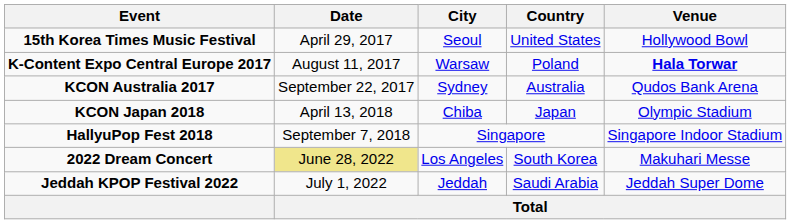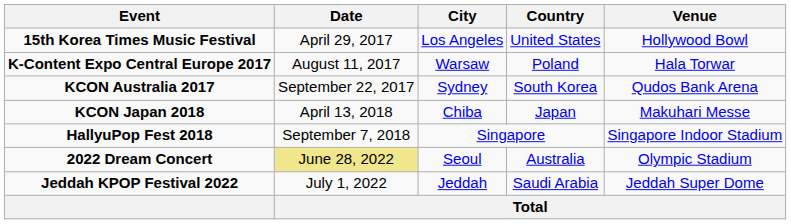 <table class="wikitable plainrowheaders" style="text-align:center;">
 <tr>
 <th>Event</th>
 <th>Date</th>
 <th>City</th>
 <th>Country</th>
 <th>Venue</th>
 </tr>
 <tr>
 <td><strong>15th Korea Times Music Festival</strong></td>
 <td>April 29, 2017</td>
-<td><a href='#'>Seoul</a></td>
+<td><a href='#'>Los Angeles</a></td>
 <td><a href='#'>United States</a></td>
 <td><a href='#'>Hollywood Bowl</a></td>
 </tr>
 <tr>
 <td><strong>K-Content Expo Central Europe 2017</strong></td>
 <td>August 11, 2017</td>
 <td><a href='#'>Warsaw</a></td>
 <td><a href='#'>Poland</a></td>
-<td><strong><a href='#'>Hala Torwar</a></strong></td>
+<td><a href='#'>Hala Torwar</a></td>
 </tr>
 <tr>
 <td><strong>KCON Australia 2017</strong></td>
 <td>September 22, 2017</td>
 <td><a href='#'>Sydney</a></td>
-<td><a href='#'>Australia</a></td>
+<td><a href='#'>South Korea</a></td>
 <td><a href='#'>Qudos Bank Arena</a></td>
 </tr>
 <tr>
 <td><strong>KCON Japan 2018</strong></td>
 <td>April 13, 2018</td>
 <td><a href='#'>Chiba</a></td>
 <td><a href='#'>Japan</a></td>
-<td><a href='#'>Olympic Stadium</a></td>
+<td><a href='#'>Makuhari Messe</a></td>
 </tr>
 <tr>
 <td><strong>HallyuPop Fest 2018</strong></td>
 <td>September 7, 2018</td>
 <td colspan="2"><a href='#'>Singapore</a></td>
 <td><a href='#'>Singapore Indoor Stadium</a></td>
 </tr>
 <tr>
 <td><strong>2022 Dream Concert</strong></td>
 <td style="background: khaki;">June 28, 2022</td>
-<td><a href='#'>Los Angeles</a></td>
-<td><a href='#'>South Korea</a></td>
-<td><a href='#'>Makuhari Messe</a></td>
+<td><a href='#'>Seoul</a></td>
+<td><a href='#'>Australia</a></td>
+<td><a href='#'>Olympic Stadium</a></td>
 </tr>
 <tr>
 <td><strong>Jeddah KPOP Festival 2022</strong></td>
 <td>July 1, 2022</td>
 <td><a href='#'>Jeddah</a></td>
 <td><a href='#'>Saudi Arabia</a></td>
 <td><a href='#'>Jeddah Super Dome</a></td>
 </tr>
 <tr>
 <th></th>
 <th colspan="4">Total</th>
 </tr>
 </table>
